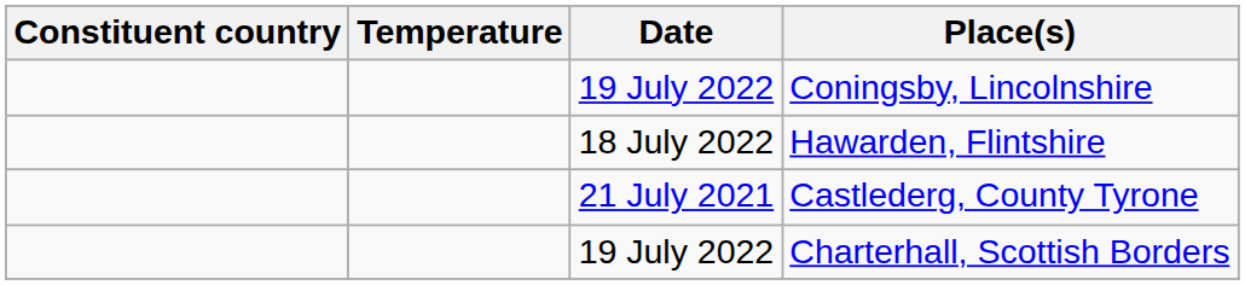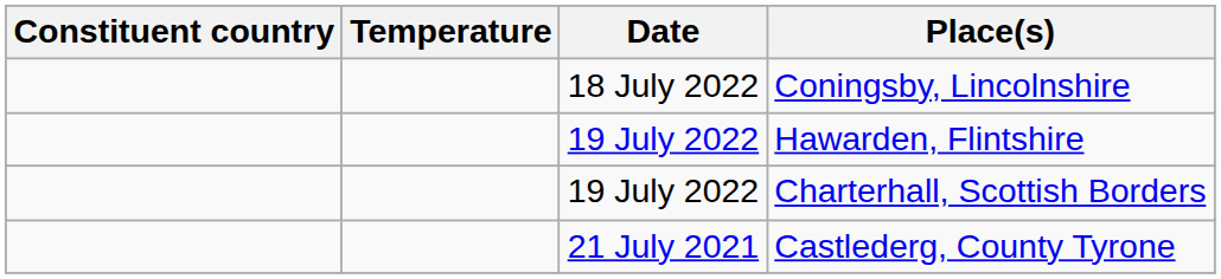 <table class="wikitable sortable">
 <tr>
 <th>Constituent country<br></th>
 <th>Temperature<br></th>
 <th>Date<br></th>
 <th>Place(s)<br></th>
 </tr>
 <tr>
 <td rowspan="1"></td>
 <td></td>
-<td><a href='#'>19 July 2022</a></td>
+<td>18 July 2022</td>
 <td><a href='#'>Coningsby, Lincolnshire</a></td>
 </tr>
 <tr>
 <td rowspan="1"></td>
 <td></td>
-<td>18 July 2022</td>
+<td><a href='#'>19 July 2022</a></td>
 <td><a href='#'>Hawarden, Flintshire</a></td>
+</tr>
+<tr>
+<td></td>
+<td></td>
+<td>19 July 2022</td>
+<td><a href='#'>Charterhall, Scottish Borders</a></td>
 </tr>
 <tr>
 <td></td>
 <td></td>
 <td><a href='#'>21 July 2021</a></td>
 <td><a href='#'>Castlederg, County Tyrone</a></td>
 </tr>
-<tr>
-<td></td>
-<td></td>
-<td>19 July 2022</td>
-<td><a href='#'>Charterhall, Scottish Borders</a></td>
-</tr>
 </table>
